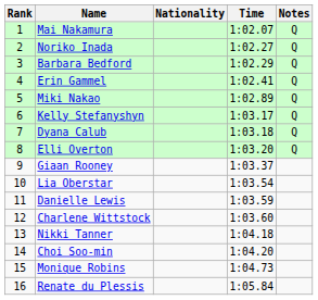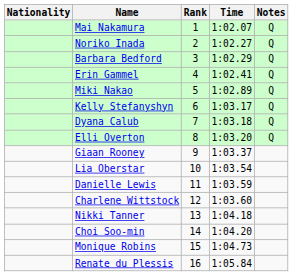 <table class="wikitable sortable" style="text-align:center">
 <tr>
+<th>Nationality</th>
+<th>Name</th>
 <th>Rank</th>
-<th>Name</th>
-<th>Nationality</th>
 <th>Time</th>
 <th>Notes</th>
 </tr>
 <tr bgcolor=ccffcc>
+<td align=left></td>
+<td align=left><a href='#'>Mai Nakamura</a></td>
 <td>1</td>
-<td align=left><a href='#'>Mai Nakamura</a></td>
-<td align=left></td>
 <td>1:02.07</td>
 <td>Q</td>
 </tr>
 <tr bgcolor=ccffcc>
+<td align=left></td>
+<td align=left><a href='#'>Noriko Inada</a></td>
 <td>2</td>
-<td align=left><a href='#'>Noriko Inada</a></td>
-<td align=left></td>
 <td>1:02.27</td>
 <td>Q</td>
 </tr>
 <tr bgcolor=ccffcc>
+<td align=left></td>
+<td align=left><a href='#'>Barbara Bedford</a></td>
 <td>3</td>
-<td align=left><a href='#'>Barbara Bedford</a></td>
-<td align=left></td>
 <td>1:02.29</td>
 <td>Q</td>
 </tr>
 <tr bgcolor=ccffcc>
+<td align=left></td>
+<td align=left><a href='#'>Erin Gammel</a></td>
 <td>4</td>
-<td align=left><a href='#'>Erin Gammel</a></td>
-<td align=left></td>
 <td>1:02.41</td>
 <td>Q</td>
 </tr>
 <tr bgcolor=ccffcc>
+<td align=left></td>
+<td align=left><a href='#'>Miki Nakao</a></td>
 <td>5</td>
-<td align=left><a href='#'>Miki Nakao</a></td>
-<td align=left></td>
 <td>1:02.89</td>
 <td>Q</td>
 </tr>
 <tr bgcolor=ccffcc>
+<td align=left></td>
+<td align=left><a href='#'>Kelly Stefanyshyn</a></td>
 <td>6</td>
-<td align=left><a href='#'>Kelly Stefanyshyn</a></td>
-<td align=left></td>
 <td>1:03.17</td>
 <td>Q</td>
 </tr>
 <tr bgcolor=ccffcc>
+<td align=left></td>
+<td align=left><a href='#'>Dyana Calub</a></td>
 <td>7</td>
-<td align=left><a href='#'>Dyana Calub</a></td>
-<td align=left></td>
 <td>1:03.18</td>
 <td>Q</td>
 </tr>
 <tr bgcolor=ccffcc>
+<td align=left></td>
+<td align=left><a href='#'>Elli Overton</a></td>
 <td>8</td>
-<td align=left><a href='#'>Elli Overton</a></td>
-<td align=left></td>
 <td>1:03.20</td>
 <td>Q</td>
 </tr>
 <tr>
+<td align=left></td>
+<td align=left><a href='#'>Giaan Rooney</a></td>
 <td>9</td>
-<td align=left><a href='#'>Giaan Rooney</a></td>
-<td align=left></td>
 <td>1:03.37</td>
 <td></td>
 </tr>
 <tr>
+<td align=left></td>
+<td align=left><a href='#'>Lia Oberstar</a></td>
 <td>10</td>
-<td align=left><a href='#'>Lia Oberstar</a></td>
-<td align=left></td>
 <td>1:03.54</td>
 <td></td>
 </tr>
 <tr>
+<td align=left></td>
+<td align=left><a href='#'>Danielle Lewis</a></td>
 <td>11</td>
-<td align=left><a href='#'>Danielle Lewis</a></td>
-<td align=left></td>
 <td>1:03.59</td>
 <td></td>
 </tr>
 <tr>
+<td align=left></td>
+<td align=left><a href='#'>Charlene Wittstock</a></td>
 <td>12</td>
-<td align=left><a href='#'>Charlene Wittstock</a></td>
-<td align=left></td>
 <td>1:03.60</td>
 <td></td>
 </tr>
 <tr>
+<td align=left></td>
+<td align=left><a href='#'>Nikki Tanner</a></td>
 <td>13</td>
-<td align=left><a href='#'>Nikki Tanner</a></td>
-<td align=left></td>
 <td>1:04.18</td>
 <td></td>
 </tr>
 <tr>
+<td align=left></td>
+<td align=left><a href='#'>Choi Soo-min</a></td>
 <td>14</td>
-<td align=left><a href='#'>Choi Soo-min</a></td>
-<td align=left></td>
 <td>1:04.20</td>
 <td></td>
 </tr>
 <tr>
+<td align=left></td>
+<td align=left><a href='#'>Monique Robins</a></td>
 <td>15</td>
-<td align=left><a href='#'>Monique Robins</a></td>
-<td align=left></td>
 <td>1:04.73</td>
 <td></td>
 </tr>
 <tr>
+<td align=left></td>
+<td align=left><a href='#'>Renate du Plessis</a></td>
 <td>16</td>
-<td align=left><a href='#'>Renate du Plessis</a></td>
-<td align=left></td>
 <td>1:05.84</td>
 <td></td>
 </tr>
 </table>
